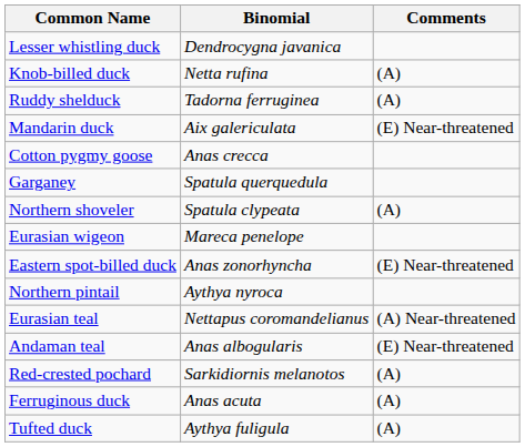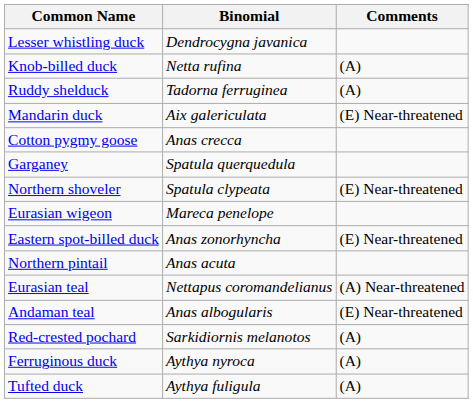 <table class="wikitable">
 <tr>
 <th>Common Name</th>
 <th>Binomial</th>
 <th>Comments</th>
 </tr>
 <tr>
 <td><a href='#'>Lesser whistling duck</a></td>
 <td><em>Dendrocygna javanica</em></td>
 <td></td>
 </tr>
 <tr>
 <td><a href='#'>Knob-billed duck</a></td>
 <td><em>Netta rufina</em></td>
 <td>(A)</td>
 </tr>
 <tr>
 <td><a href='#'>Ruddy shelduck</a></td>
 <td><em>Tadorna ferruginea</em></td>
 <td>(A)</td>
 </tr>
 <tr>
 <td><a href='#'>Mandarin duck</a></td>
 <td><em>Aix galericulata</em></td>
 <td>(E) Near-threatened</td>
 </tr>
 <tr>
 <td><a href='#'>Cotton pygmy goose</a></td>
 <td><em>Anas crecca</em></td>
 <td></td>
 </tr>
 <tr>
 <td><a href='#'>Garganey</a></td>
 <td><em>Spatula querquedula</em></td>
 <td></td>
 </tr>
 <tr>
 <td><a href='#'>Northern shoveler</a></td>
 <td><em>Spatula clypeata</em></td>
-<td>(A)</td>
+<td>(E) Near-threatened</td>
 </tr>
 <tr>
 <td><a href='#'>Eurasian wigeon</a></td>
 <td><em>Mareca penelope</em></td>
 <td></td>
 </tr>
 <tr>
 <td><a href='#'>Eastern spot-billed duck</a></td>
 <td><em>Anas zonorhyncha</em></td>
 <td>(E) Near-threatened</td>
 </tr>
 <tr>
 <td><a href='#'>Northern pintail</a></td>
-<td><em>Aythya nyroca</em></td>
+<td><em>Anas acuta</em></td>
 <td></td>
 </tr>
 <tr>
 <td><a href='#'>Eurasian teal</a></td>
 <td><em>Nettapus coromandelianus</em></td>
 <td>(A) Near-threatened</td>
 </tr>
 <tr>
 <td><a href='#'>Andaman teal</a></td>
 <td><em>Anas albogularis</em></td>
 <td>(E) Near-threatened</td>
 </tr>
 <tr>
 <td><a href='#'>Red-crested pochard</a></td>
 <td><em>Sarkidiornis melanotos</em></td>
 <td>(A)</td>
 </tr>
 <tr>
 <td><a href='#'>Ferruginous duck</a></td>
-<td><em>Anas acuta</em></td>
+<td><em>Aythya nyroca</em></td>
 <td>(A)</td>
 </tr>
 <tr>
 <td><a href='#'>Tufted duck</a></td>
 <td><em>Aythya fuligula</em></td>
 <td>(A)</td>
 </tr>
 </table>
